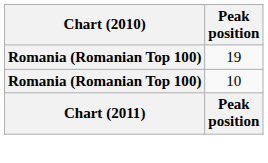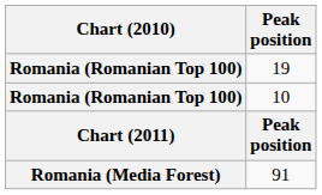 <table class="wikitable sortable plainrowheaders">
 <tr>
 <th>Chart (2010)</th>
 <th>Peak<br>position</th>
 </tr>
 <tr>
 <th scope="row">Romania (Romanian Top 100)</th>
 <td style="text-align:center;">19</td>
 </tr>
 <tr>
 <th scope="row">Romania (Romanian Top 100)</th>
 <td style="text-align:center;">10</td>
 </tr>
 <tr>
 <th>Chart (2011)</th>
 <th>Peak<br>position</th>
 </tr>
+<tr>
+<th scope="row">Romania (Media Forest)</th>
+<td style="text-align:center;">91</td>
+</tr>
 </table>
